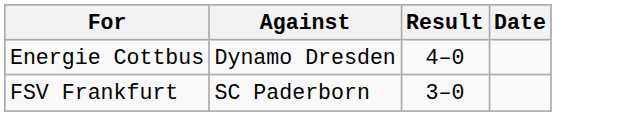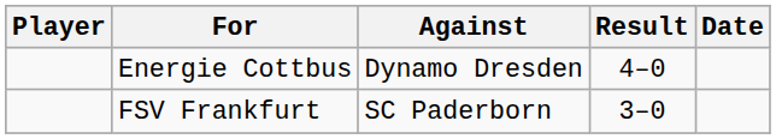 <table class="wikitable sortable">
 <tr>
+<th>Player</th>
 <th>For</th>
 <th>Against</th>
 <th style="text-align:center">Result</th>
 <th>Date</th>
 </tr>
 <tr>
+<td> </td>
 <td>Energie Cottbus</td>
 <td>Dynamo Dresden</td>
 <td style="text-align:center;">4–0</td>
 <td></td>
 </tr>
 <tr>
+<td> </td>
 <td>FSV Frankfurt</td>
 <td>SC Paderborn</td>
 <td style="text-align:center;">3–0</td>
 <td></td>
 </tr>
 </table>
